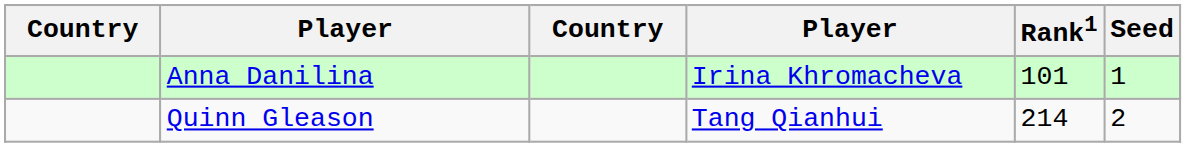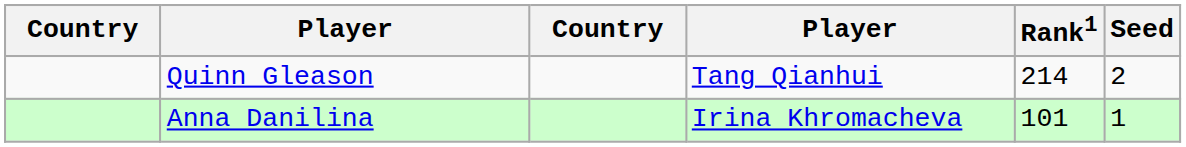 <table class="sortable wikitable">
 <tr>
 <th width="70">Country</th>
 <th width="175">Player</th>
 <th width="70">Country</th>
 <th width="155">Player</th>
 <th>Rank<sup>1</sup></th>
 <th>Seed</th>
 </tr>
+<tr>
+<td></td>
+<td><a href='#'>Quinn Gleason</a></td>
+<td></td>
+<td><a href='#'>Tang Qianhui</a></td>
+<td>214</td>
+<td>2</td>
+</tr>
 <tr style="background:#cfc;">
 <td></td>
 <td><a href='#'>Anna Danilina</a></td>
 <td></td>
 <td><a href='#'>Irina Khromacheva</a></td>
 <td>101</td>
 <td>1</td>
 </tr>
-<tr>
-<td></td>
-<td><a href='#'>Quinn Gleason</a></td>
-<td></td>
-<td><a href='#'>Tang Qianhui</a></td>
-<td>214</td>
-<td>2</td>
-</tr>
 </table>
